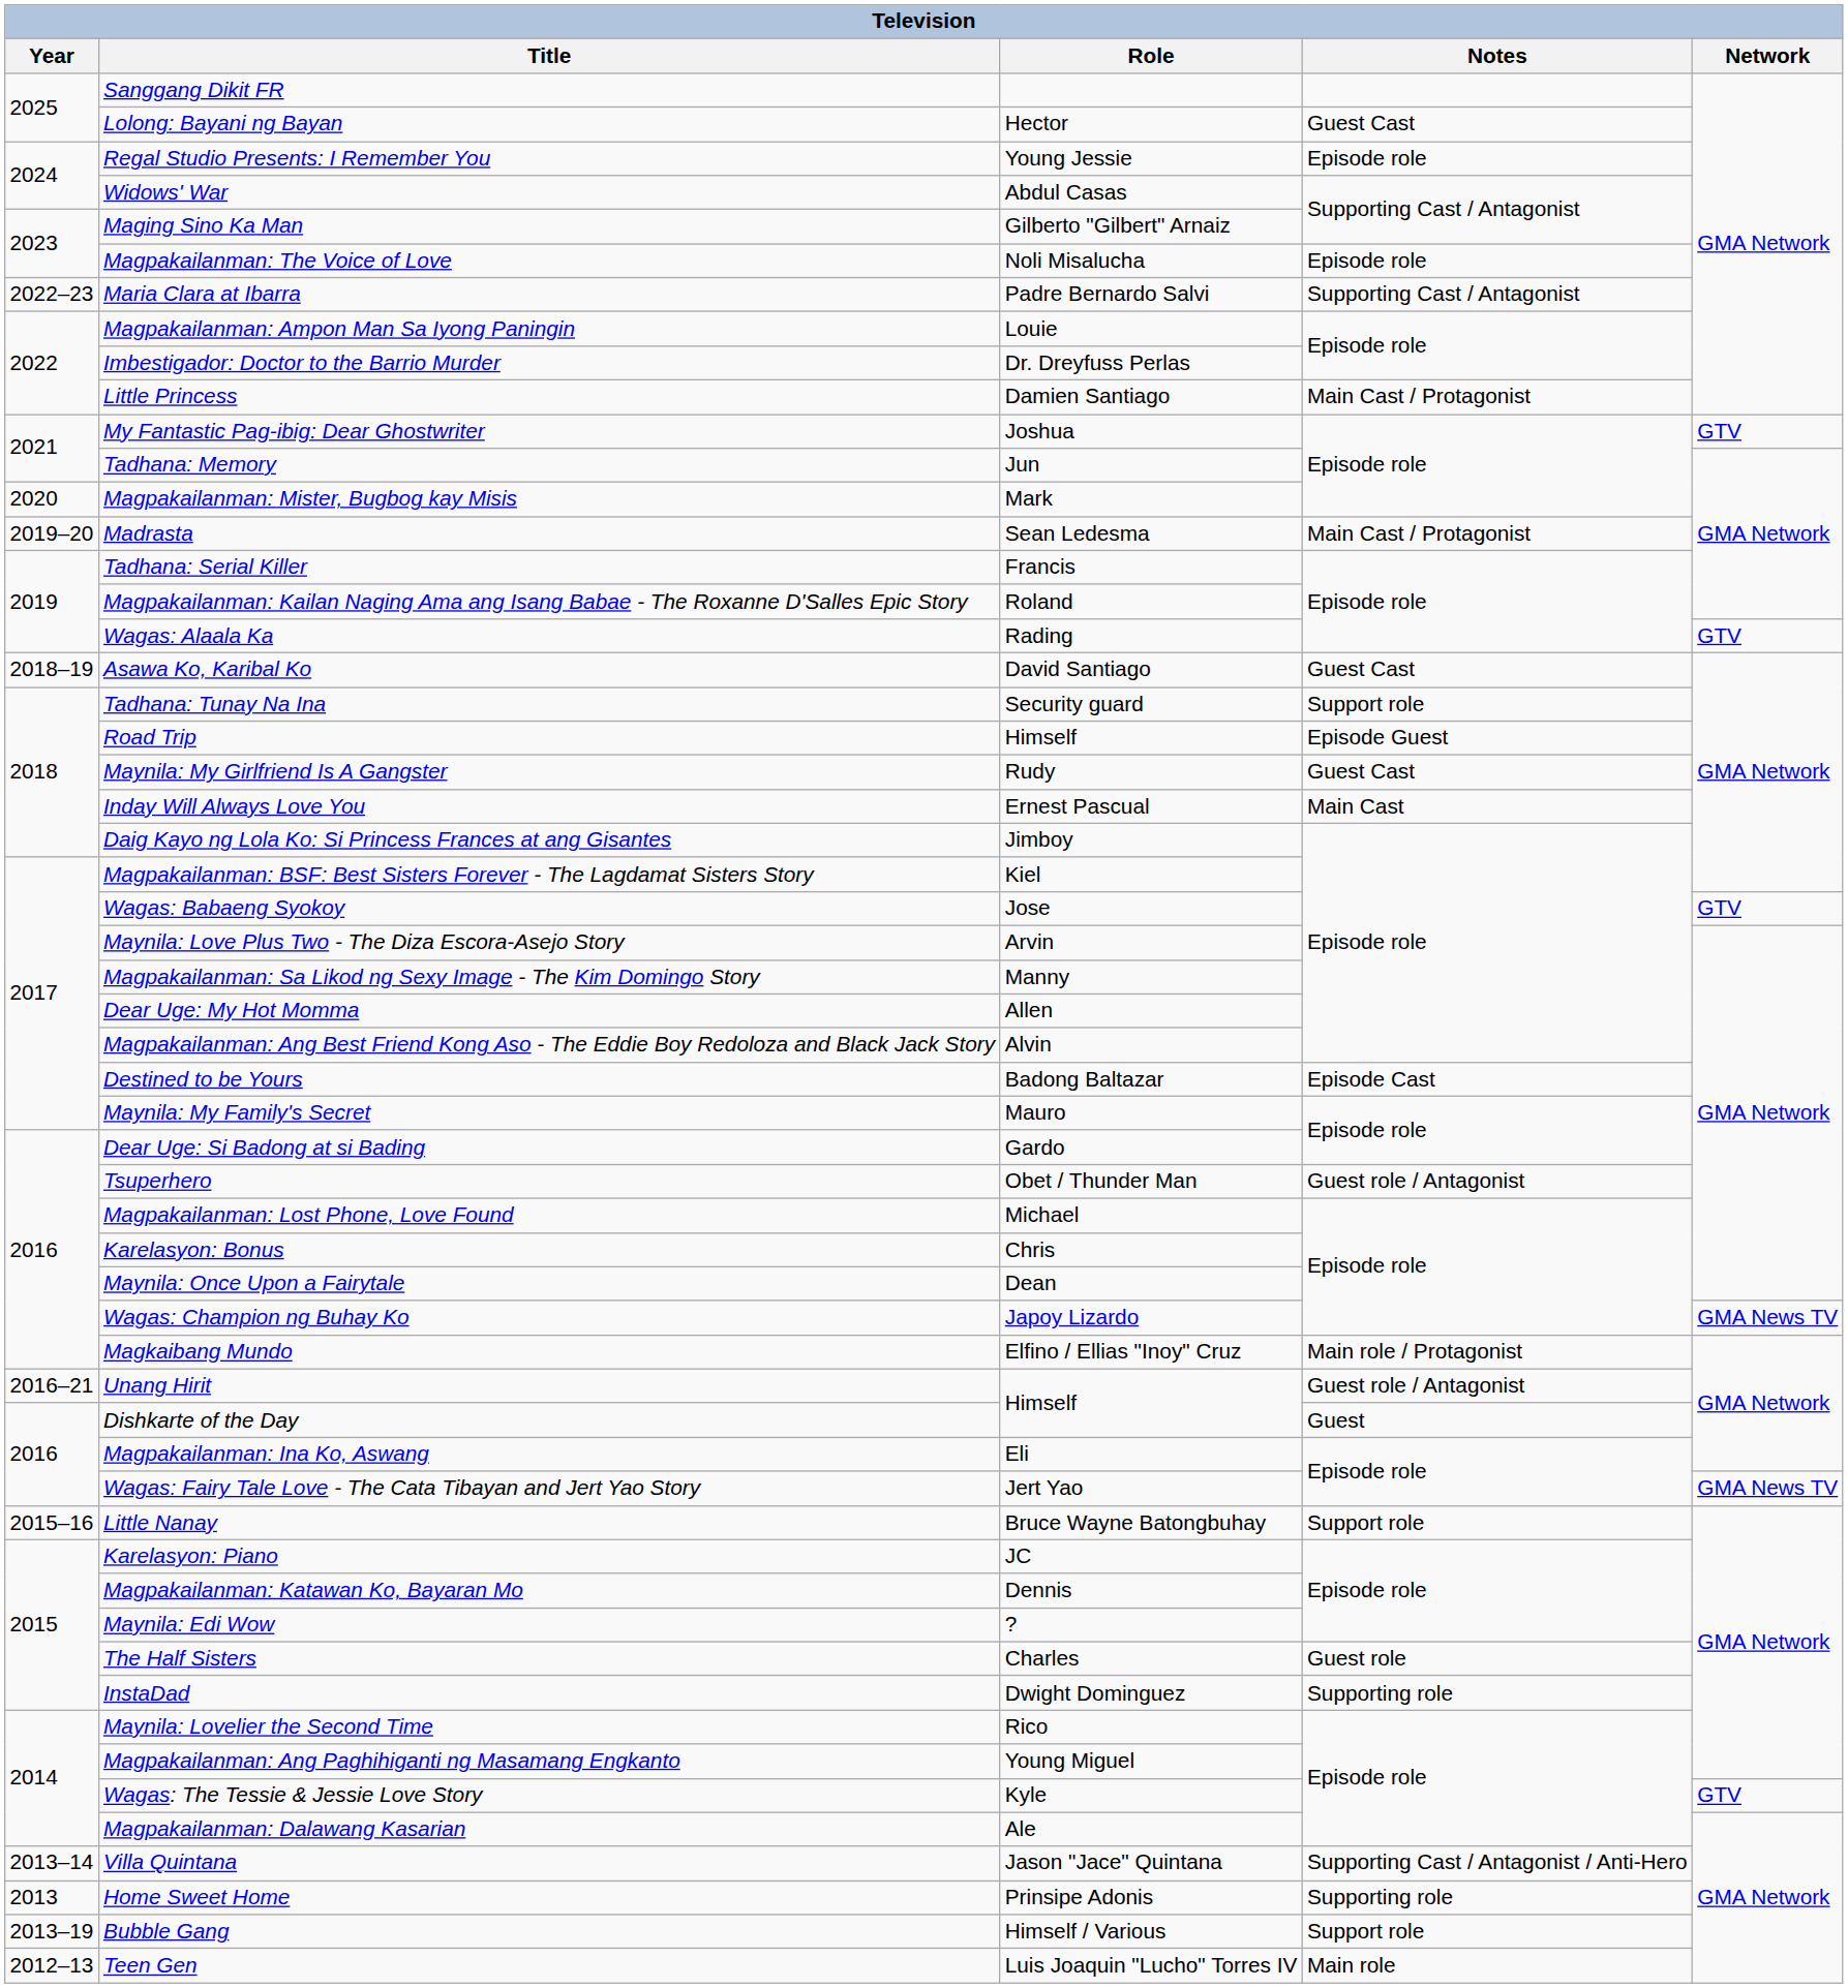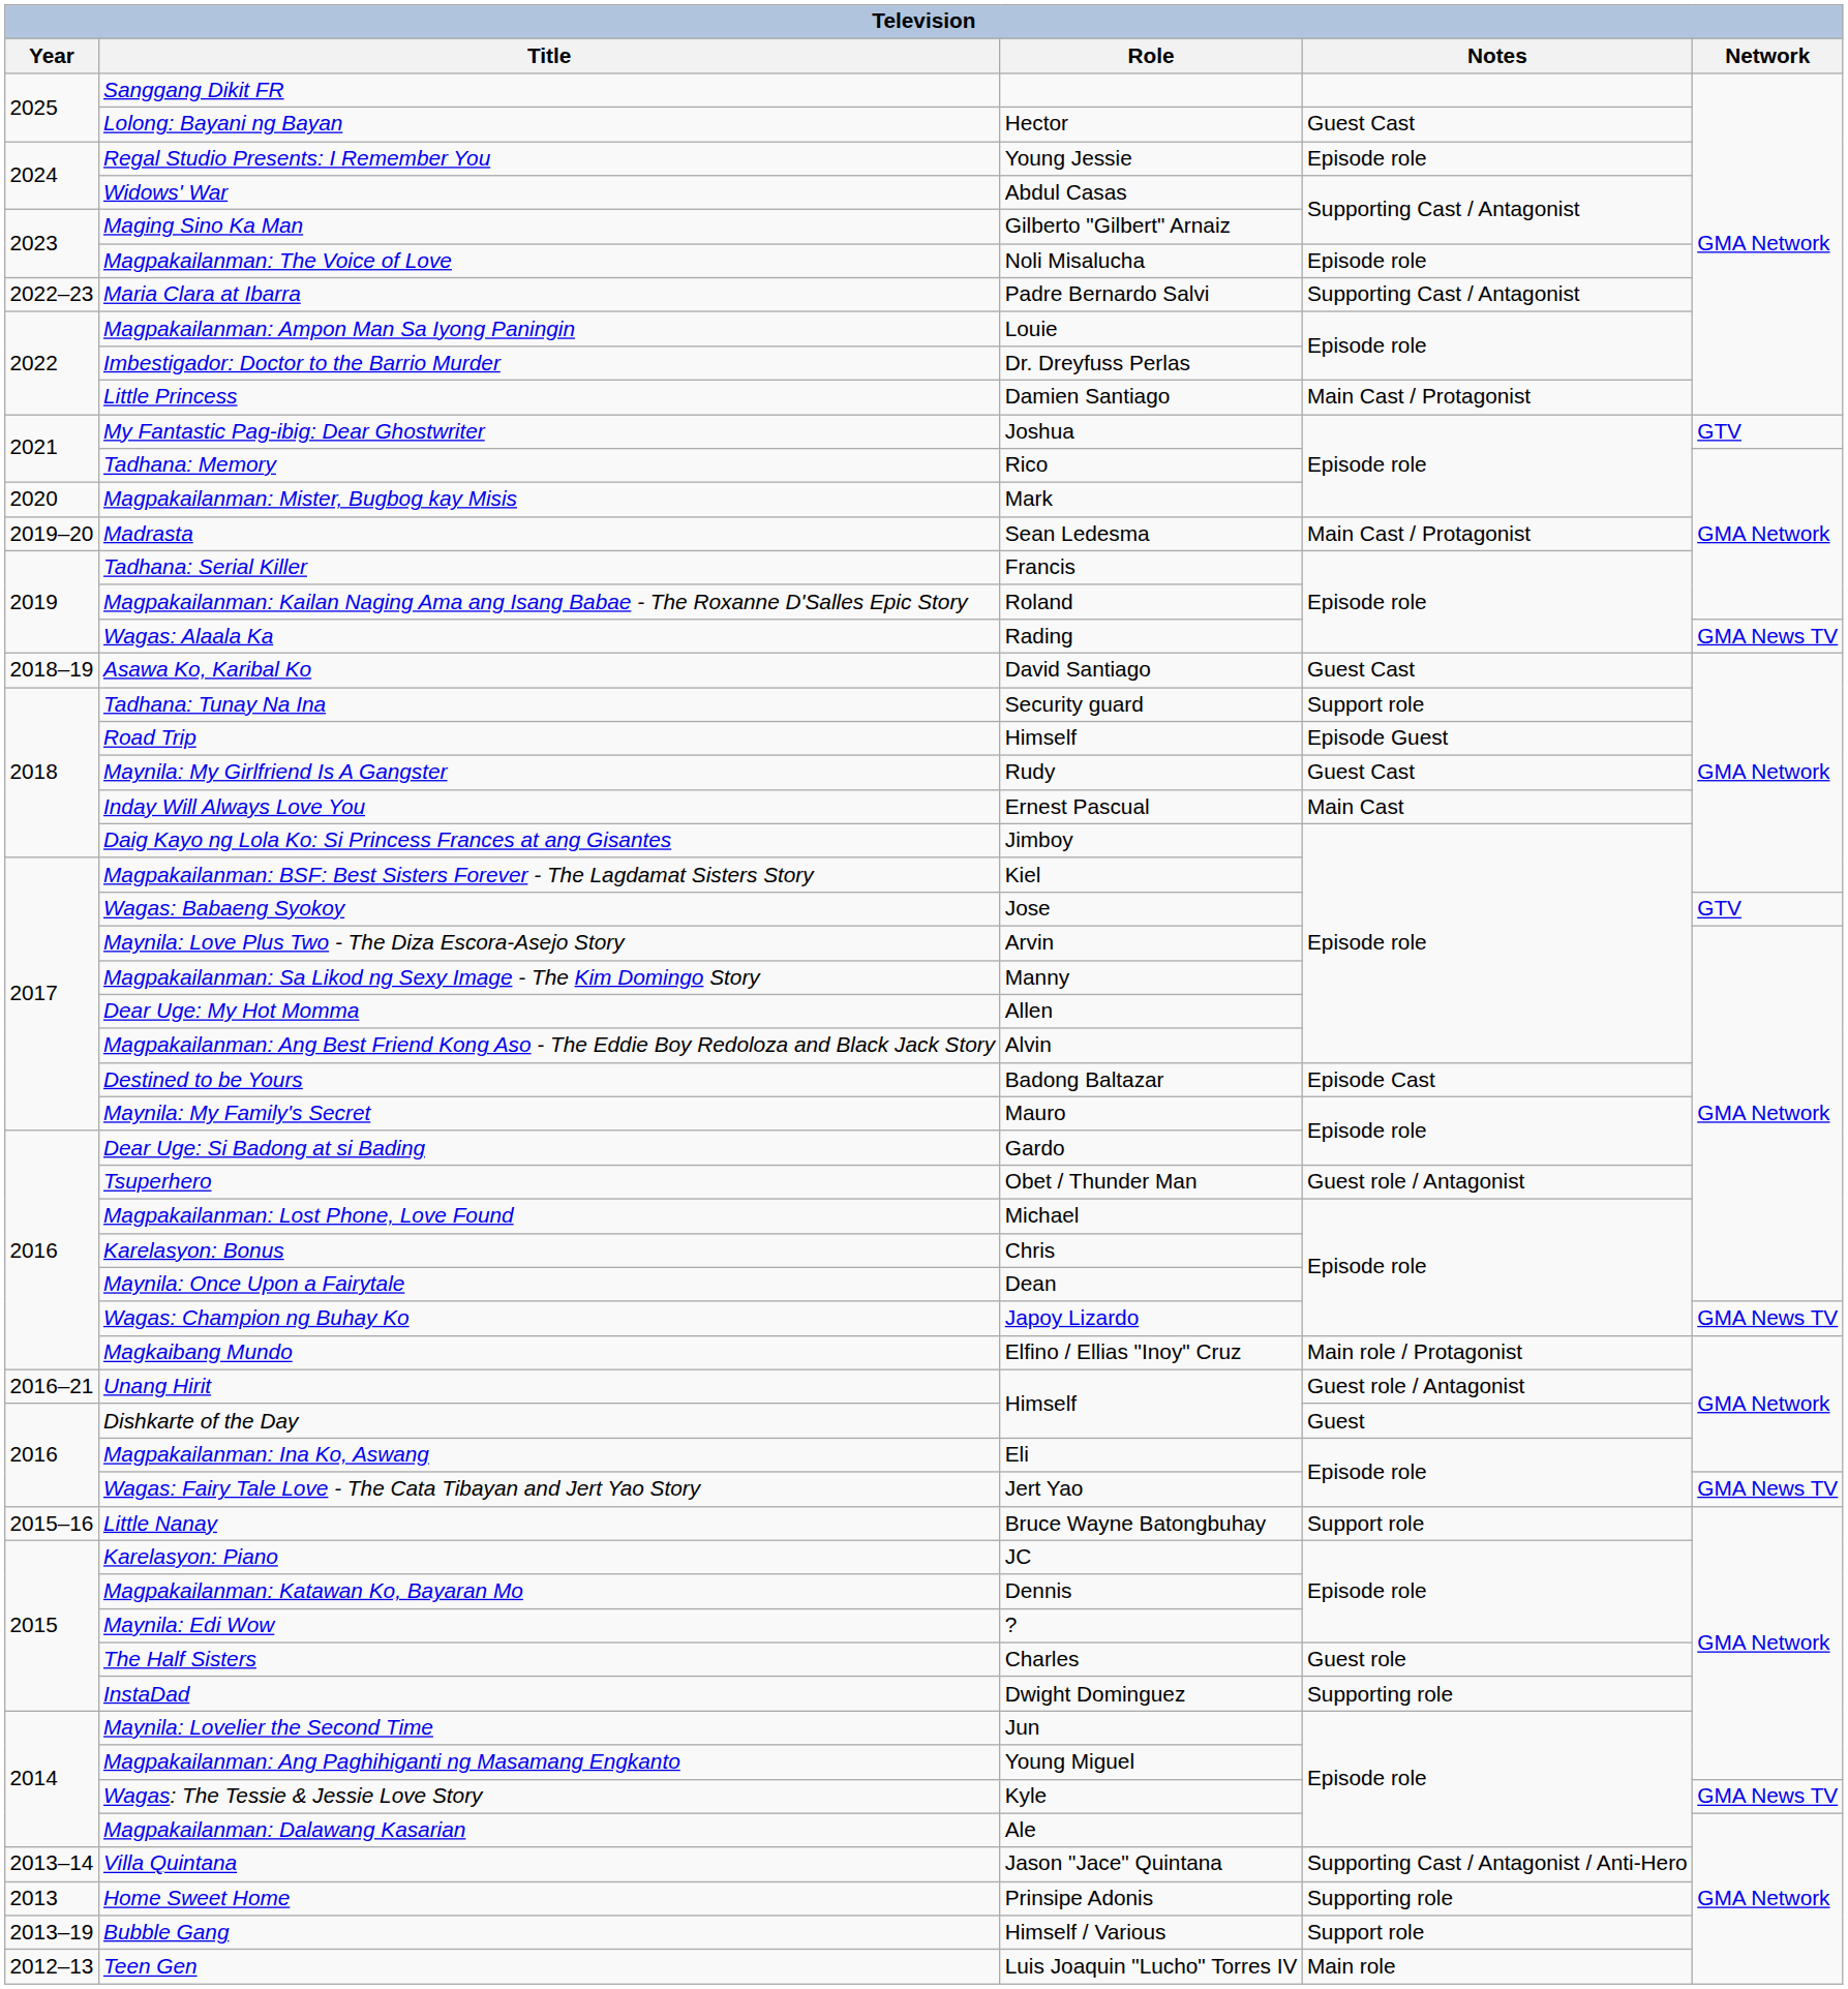 <table class="wikitable">
 <tr>
 <th colspan="5" style="background: LightSteelBlue;">Television</th>
 </tr>
 <tr>
 <th>Year</th>
 <th>Title</th>
 <th>Role</th>
 <th>Notes</th>
 <th>Network</th>
 </tr>
 <tr>
 <td Rowspan=2>2025</td>
 <td><em><a href='#'>Sanggang Dikit FR</a></em></td>
 <td></td>
 <td></td>
 <td rowspan="10"><a href='#'>GMA Network</a></td>
 </tr>
 <tr>
 <td><em><a href='#'>Lolong: Bayani ng Bayan</a></em></td>
 <td>Hector</td>
 <td>Guest Cast</td>
 </tr>
 <tr>
 <td rowspan="2">2024</td>
 <td><em><a href='#'>Regal Studio Presents: I Remember You</a></em></td>
 <td>Young Jessie</td>
 <td>Episode role</td>
 </tr>
 <tr>
 <td><em><a href='#'>Widows' War</a></em></td>
 <td>Abdul Casas</td>
 <td rowspan="2">Supporting Cast / Antagonist</td>
 </tr>
 <tr>
 <td rowspan="2">2023</td>
 <td><em><a href='#'>Maging Sino Ka Man</a></em></td>
 <td>Gilberto "Gilbert" Arnaiz</td>
 </tr>
 <tr>
 <td><em><a href='#'>Magpakailanman: The Voice of Love</a></em></td>
 <td>Noli Misalucha</td>
 <td>Episode role</td>
 </tr>
 <tr>
 <td>2022–23</td>
 <td><em><a href='#'>Maria Clara at Ibarra</a></em></td>
 <td>Padre Bernardo Salvi</td>
 <td>Supporting Cast / Antagonist</td>
 </tr>
 <tr>
 <td rowspan="3">2022</td>
 <td><em><a href='#'>Magpakailanman: Ampon Man Sa Iyong Paningin</a></em></td>
 <td>Louie</td>
 <td rowspan="2">Episode role</td>
 </tr>
 <tr>
 <td><em><a href='#'>Imbestigador: Doctor to the Barrio Murder</a></em></td>
 <td>Dr. Dreyfuss Perlas</td>
 </tr>
 <tr>
 <td><em><a href='#'>Little Princess</a></em></td>
 <td>Damien Santiago</td>
 <td>Main Cast / Protagonist</td>
 </tr>
 <tr>
 <td rowspan="2">2021</td>
 <td><em><a href='#'>My Fantastic Pag-ibig: Dear Ghostwriter</a></em></td>
 <td>Joshua</td>
 <td rowspan="3">Episode role</td>
 <td><a href='#'>GTV</a></td>
 </tr>
 <tr>
 <td><em><a href='#'>Tadhana: Memory</a></em></td>
-<td>Jun</td>
+<td>Rico</td>
 <td rowspan="5"><a href='#'>GMA Network</a></td>
 </tr>
 <tr>
 <td>2020</td>
 <td><em><a href='#'>Magpakailanman: Mister, Bugbog kay Misis</a></em></td>
 <td>Mark</td>
 </tr>
 <tr>
 <td>2019–20</td>
 <td><em><a href='#'>Madrasta</a></em></td>
 <td>Sean Ledesma</td>
 <td>Main Cast / Protagonist</td>
 </tr>
 <tr>
 <td rowspan="3">2019</td>
 <td><em><a href='#'>Tadhana: Serial Killer</a></em></td>
 <td>Francis</td>
 <td rowspan="3">Episode role</td>
 </tr>
 <tr>
 <td><em><a href='#'>Magpakailanman: Kailan Naging Ama ang Isang Babae</a> - The Roxanne D'Salles Epic Story</em></td>
 <td>Roland</td>
 </tr>
 <tr>
 <td><em><a href='#'>Wagas: Alaala Ka</a></em></td>
 <td>Rading</td>
-<td><a href='#'>GTV</a></td>
+<td><a href='#'>GMA News TV</a></td>
 </tr>
 <tr>
 <td>2018–19</td>
 <td><em><a href='#'>Asawa Ko, Karibal Ko</a></em></td>
 <td>David Santiago</td>
 <td>Guest Cast</td>
 <td rowspan="7"><a href='#'>GMA Network</a></td>
 </tr>
 <tr>
 <td rowspan="5">2018</td>
 <td><em><a href='#'>Tadhana: Tunay Na Ina</a></em></td>
 <td>Security guard</td>
 <td>Support role</td>
 </tr>
 <tr>
 <td><a href='#'><em>Road Trip</em></a></td>
 <td>Himself</td>
 <td>Episode Guest</td>
 </tr>
 <tr>
 <td><em><a href='#'>Maynila: My Girlfriend Is A Gangster</a></em></td>
 <td>Rudy</td>
 <td>Guest Cast</td>
 </tr>
 <tr>
 <td><em><a href='#'>Inday Will Always Love You</a></em></td>
 <td>Ernest Pascual</td>
 <td>Main Cast</td>
 </tr>
 <tr>
 <td><em><a href='#'>Daig Kayo ng Lola Ko: Si Princess Frances at ang Gisantes</a></em></td>
 <td>Jimboy</td>
 <td rowspan="7">Episode role</td>
 </tr>
 <tr>
 <td rowspan="8">2017</td>
 <td><em><a href='#'>Magpakailanman: BSF: Best Sisters Forever</a> - The Lagdamat Sisters Story</em></td>
 <td>Kiel</td>
 </tr>
 <tr>
 <td><em><a href='#'>Wagas: Babaeng Syokoy</a></em></td>
 <td>Jose</td>
 <td><a href='#'>GTV</a></td>
 </tr>
 <tr>
 <td><em><a href='#'>Maynila: Love Plus Two</a> - The Diza Escora-Asejo Story</em></td>
 <td>Arvin</td>
 <td rowspan="11"><a href='#'>GMA Network</a></td>
 </tr>
 <tr>
 <td><em><a href='#'>Magpakailanman: Sa Likod ng Sexy Image</a> - The <a href='#'>Kim Domingo</a> Story</em></td>
 <td>Manny</td>
 </tr>
 <tr>
 <td><em><a href='#'>Dear Uge: My Hot Momma</a></em></td>
 <td>Allen</td>
 </tr>
 <tr>
 <td><em><a href='#'>Magpakailanman: Ang Best Friend Kong Aso</a> - The Eddie Boy Redoloza and Black Jack Story</em></td>
 <td>Alvin</td>
 </tr>
 <tr>
 <td><em><a href='#'>Destined to be Yours</a></em></td>
 <td>Badong Baltazar</td>
 <td>Episode Cast</td>
 </tr>
 <tr>
 <td><em><a href='#'>Maynila: My Family's Secret</a></em></td>
 <td>Mauro</td>
 <td rowspan="2">Episode role</td>
 </tr>
 <tr>
 <td rowspan="7">2016</td>
 <td><em><a href='#'>Dear Uge: Si Badong at si Bading</a></em></td>
 <td>Gardo</td>
 </tr>
 <tr>
 <td><em><a href='#'>Tsuperhero</a></em></td>
 <td>Obet / Thunder Man</td>
 <td>Guest role / Antagonist</td>
 </tr>
 <tr>
 <td><em><a href='#'>Magpakailanman: Lost Phone, Love Found</a></em></td>
 <td>Michael</td>
 <td rowspan="4">Episode role</td>
 </tr>
 <tr>
 <td><em><a href='#'>Karelasyon: Bonus</a></em></td>
 <td>Chris</td>
 </tr>
 <tr>
 <td><em><a href='#'>Maynila: Once Upon a Fairytale</a></em></td>
 <td>Dean</td>
 </tr>
 <tr>
 <td><em><a href='#'>Wagas: Champion ng Buhay Ko</a></em></td>
 <td><a href='#'>Japoy Lizardo</a></td>
 <td><a href='#'>GMA News TV</a></td>
 </tr>
 <tr>
 <td><em><a href='#'>Magkaibang Mundo</a></em></td>
 <td>Elfino / Ellias "Inoy" Cruz</td>
 <td>Main role / Protagonist</td>
 <td rowspan="4"><a href='#'>GMA Network</a></td>
 </tr>
 <tr>
 <td>2016–21</td>
 <td><em><a href='#'>Unang Hirit</a></em></td>
 <td rowspan="2">Himself</td>
 <td>Guest role / Antagonist</td>
 </tr>
 <tr>
 <td rowspan="3">2016</td>
 <td><em>Dishkarte of the Day</em></td>
 <td>Guest</td>
 </tr>
 <tr>
 <td><em><a href='#'>Magpakailanman: Ina Ko, Aswang</a></em></td>
 <td>Eli</td>
 <td rowspan="2">Episode role</td>
 </tr>
 <tr>
 <td><em><a href='#'>Wagas: Fairy Tale Love</a> - The Cata Tibayan and Jert Yao Story</em></td>
 <td>Jert Yao</td>
 <td><a href='#'>GMA News TV</a></td>
 </tr>
 <tr>
 <td>2015–16</td>
 <td><em><a href='#'>Little Nanay</a></em></td>
 <td>Bruce Wayne Batongbuhay</td>
 <td>Support role</td>
 <td rowspan="8"><a href='#'>GMA Network</a></td>
 </tr>
 <tr>
 <td rowspan="5">2015</td>
 <td><em><a href='#'>Karelasyon: Piano</a></em></td>
 <td>JC</td>
 <td rowspan="3">Episode role</td>
 </tr>
 <tr>
 <td><em><a href='#'>Magpakailanman: Katawan Ko, Bayaran Mo</a></em></td>
 <td>Dennis</td>
 </tr>
 <tr>
 <td><em><a href='#'>Maynila: Edi Wow</a></em></td>
 <td>?</td>
 </tr>
 <tr>
 <td><em><a href='#'>The Half Sisters</a></em></td>
 <td>Charles</td>
 <td>Guest role</td>
 </tr>
 <tr>
 <td><em><a href='#'>InstaDad</a></em></td>
 <td>Dwight Dominguez</td>
 <td>Supporting role</td>
 </tr>
 <tr>
 <td rowspan="4">2014</td>
 <td><em><a href='#'>Maynila: Lovelier the Second Time</a></em></td>
-<td>Rico</td>
+<td>Jun</td>
 <td rowspan="4">Episode role</td>
 </tr>
 <tr>
 <td><em><a href='#'>Magpakailanman: Ang Paghihiganti ng Masamang Engkanto</a></em></td>
 <td>Young Miguel</td>
 </tr>
 <tr>
 <td><em><a href='#'>Wagas</a>: The Tessie & Jessie Love Story</em></td>
 <td>Kyle</td>
-<td><a href='#'>GTV</a></td>
+<td><a href='#'>GMA News TV</a></td>
 </tr>
 <tr>
 <td><em><a href='#'>Magpakailanman: Dalawang Kasarian</a></em></td>
 <td>Ale</td>
 <td rowspan="5"><a href='#'>GMA Network</a></td>
 </tr>
 <tr>
 <td>2013–14</td>
 <td><em><a href='#'>Villa Quintana</a></em></td>
 <td>Jason "Jace" Quintana</td>
 <td>Supporting Cast / Antagonist / Anti-Hero</td>
 </tr>
 <tr>
 <td>2013</td>
 <td><em><a href='#'>Home Sweet Home</a></em></td>
 <td>Prinsipe Adonis</td>
 <td>Supporting role</td>
 </tr>
 <tr>
 <td>2013–19</td>
 <td><em><a href='#'>Bubble Gang</a></em></td>
 <td>Himself / Various</td>
 <td>Support role</td>
 </tr>
 <tr>
 <td>2012–13</td>
 <td><em><a href='#'>Teen Gen</a></em></td>
 <td>Luis Joaquin "Lucho" Torres IV</td>
 <td>Main role</td>
 </tr>
 </table>
